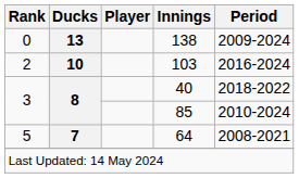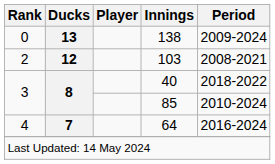 <table class="wikitable plainrowheaders sortable">
 <tr>
 <th scope=col>Rank</th>
 <th scope=col>Ducks</th>
 <th scope=col>Player</th>
 <th scope=col>Innings</th>
 <th scope=col>Period</th>
 </tr>
 <tr>
 <td align=center>0</td>
 <th scope=row style=text-align:center;>13</th>
 <td></td>
 <td align=center>138</td>
 <td>2009-2024</td>
 </tr>
 <tr>
 <td align=center>2</td>
-<th scope=row style=text-align:center;>10</th>
+<th scope=row style=text-align:center;>12</th>
 <td></td>
 <td align=center>103</td>
-<td>2016-2024</td>
+<td>2008-2021</td>
 </tr>
 <tr>
 <td align=center rowspan=2>3</td>
 <th scope=row style=text-align:center; rowspan=2>8</th>
 <td></td>
 <td align=center>40</td>
 <td>2018-2022</td>
 </tr>
 <tr>
 <td></td>
 <td align=center>85</td>
 <td>2010-2024</td>
 </tr>
 <tr>
-<td align=center>5</td>
+<td align=center>4</td>
 <th scope=row style=text-align:center;>7</th>
 <td></td>
 <td align=center>64</td>
-<td>2008-2021</td>
+<td>2016-2024</td>
 </tr>
 <tr>
 </tr>
 <tr class=sortbottom>
 <td colspan=6><small>Last Updated: 14 May 2024</small></td>
 </tr>
 </table>
